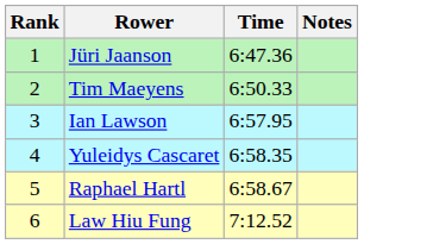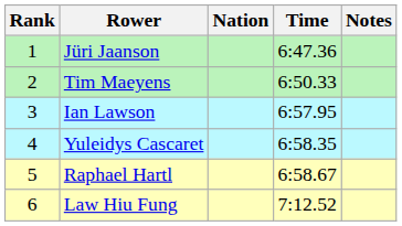 <table class="wikitable sortable" style="text-align:center">
 <tr>
 <th>Rank</th>
 <th>Rower</th>
+<th>Nation</th>
 <th>Time</th>
 <th>Notes</th>
 </tr>
 <tr bgcolor=bbf3bb>
 <td>1</td>
 <td align=left><a href='#'>Jüri Jaanson</a></td>
+<td align=left></td>
 <td>6:47.36</td>
 <td></td>
 </tr>
 <tr bgcolor=bbf3bb>
 <td>2</td>
 <td align=left><a href='#'>Tim Maeyens</a></td>
+<td align=left></td>
 <td>6:50.33</td>
 <td></td>
 </tr>
 <tr bgcolor=bbf9ff>
 <td>3</td>
 <td align=left><a href='#'>Ian Lawson</a></td>
+<td align=left></td>
 <td>6:57.95</td>
 <td></td>
 </tr>
 <tr bgcolor=bbf9ff>
 <td>4</td>
 <td align=left><a href='#'>Yuleidys Cascaret</a></td>
+<td align=left></td>
 <td>6:58.35</td>
 <td></td>
 </tr>
 <tr bgcolor=ffffbb>
 <td>5</td>
 <td align=left><a href='#'>Raphael Hartl</a></td>
+<td align=left></td>
 <td>6:58.67</td>
 <td></td>
 </tr>
 <tr bgcolor=ffffbb>
 <td>6</td>
 <td align=left><a href='#'>Law Hiu Fung</a></td>
+<td align=left></td>
 <td>7:12.52</td>
 <td></td>
 </tr>
 </table>
